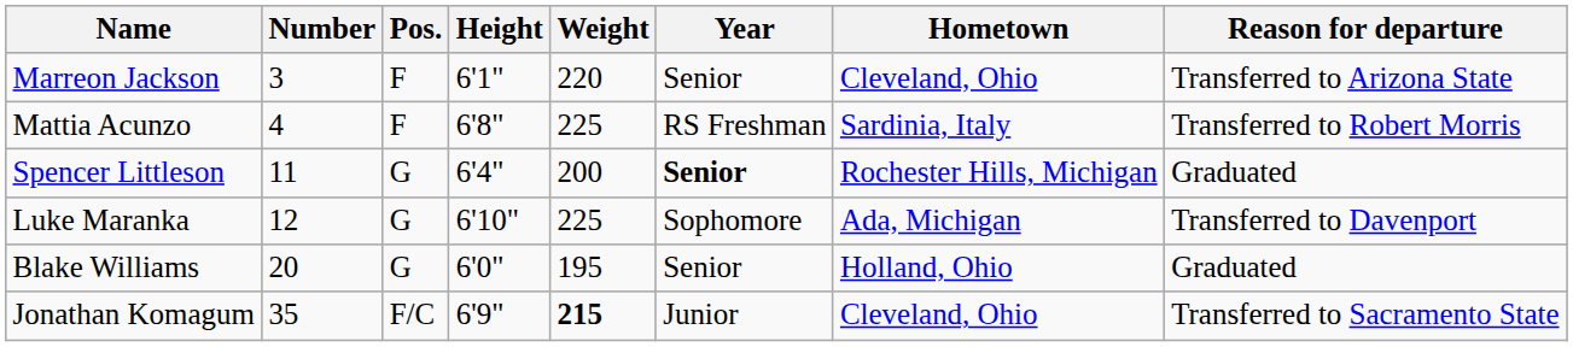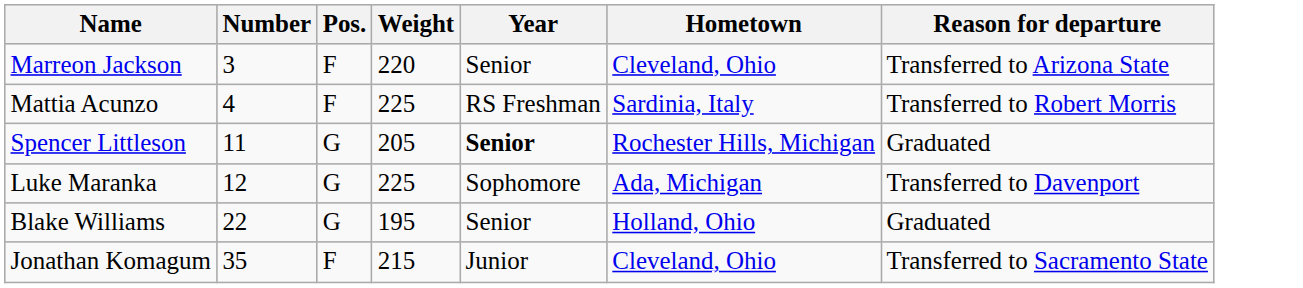 <table class="wikitable sortable" border="1">
 <tr>
 <th>Name</th>
 <th>Number</th>
 <th>Pos.</th>
-<th>Height</th>
 <th>Weight</th>
 <th>Year</th>
 <th>Hometown</th>
 <th class="unsortable">Reason for departure</th>
 </tr>
 <tr>
 <td><a href='#'>Marreon Jackson</a></td>
 <td>3</td>
 <td>F</td>
-<td>6'1"</td>
 <td>220</td>
 <td>Senior</td>
 <td><a href='#'>Cleveland, Ohio</a></td>
 <td>Transferred to <a href='#'>Arizona State</a></td>
 </tr>
 <tr>
 <td>Mattia Acunzo</td>
 <td>4</td>
 <td>F</td>
-<td>6'8"</td>
 <td>225</td>
 <td>RS Freshman</td>
 <td><a href='#'>Sardinia, Italy</a></td>
 <td>Transferred to <a href='#'>Robert Morris</a></td>
 </tr>
 <tr>
 <td><a href='#'>Spencer Littleson</a></td>
 <td>11</td>
 <td>G</td>
-<td>6'4"</td>
-<td>200</td>
+<td>205</td>
 <td><strong>Senior</strong></td>
 <td><a href='#'>Rochester Hills, Michigan</a></td>
 <td>Graduated</td>
 </tr>
 <tr>
 <td>Luke Maranka</td>
 <td>12</td>
 <td>G</td>
-<td>6'10"</td>
 <td>225</td>
 <td>Sophomore</td>
 <td><a href='#'>Ada, Michigan</a></td>
 <td>Transferred to <a href='#'>Davenport</a></td>
 </tr>
 <tr>
 <td>Blake Williams</td>
-<td>20</td>
+<td>22</td>
 <td>G</td>
-<td>6'0"</td>
 <td>195</td>
 <td>Senior</td>
 <td><a href='#'>Holland, Ohio</a></td>
 <td>Graduated</td>
 </tr>
 <tr>
 <td>Jonathan Komagum</td>
 <td>35</td>
-<td>F/C</td>
-<td>6'9"</td>
-<td><strong>215</strong></td>
+<td>F</td>
+<td>215</td>
 <td>Junior</td>
 <td><a href='#'>Cleveland, Ohio</a></td>
 <td>Transferred to <a href='#'>Sacramento State</a></td>
 </tr>
 </table>
